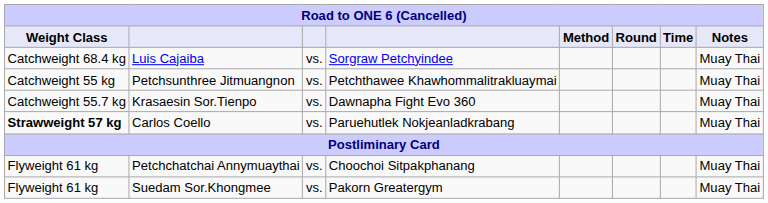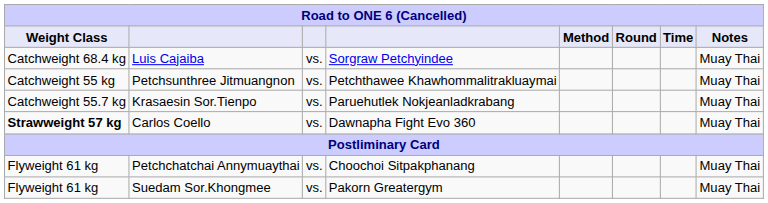 <table class="wikitable" style="font-size: 80%;">
 <tr>
 <th colspan="8" style="background-color: #ccf; color: #000080; text-align: center;"><strong>Road to ONE 6 (Cancelled)</strong></th>
 </tr>
 <tr>
 <th colspan="1" style="background-color: #E6E8FA; color: #000000; text-align: center;">Weight Class</th>
 <th colspan="1" style="background-color: #E6E8FA; color: #000000; text-align: center;"></th>
 <th colspan="1" style="background-color: #E6E8FA; color: #000000; text-align: center;"></th>
 <th colspan="1" style="background-color: #E6E8FA; color: #000000; text-align: center;"></th>
 <th colspan="1" style="background-color: #E6E8FA; color: #000000; text-align: center;">Method</th>
 <th colspan="1" style="background-color: #E6E8FA; color: #000000; text-align: center;">Round</th>
 <th colspan="1" style="background-color: #E6E8FA; color: #000000; text-align: center;">Time</th>
 <th colspan="1" style="background-color: #E6E8FA; color: #000000; text-align: center;">Notes</th>
 </tr>
 <tr>
 <td>Catchweight 68.4 kg</td>
 <td> <a href='#'>Luis Cajaiba</a></td>
 <td align=center>vs.</td>
 <td> <a href='#'>Sorgraw Petchyindee</a></td>
 <td></td>
 <td align=center></td>
 <td align=center></td>
 <td>Muay Thai</td>
 </tr>
 <tr>
 <td>Catchweight 55 kg</td>
 <td> Petchsunthree Jitmuangnon</td>
 <td align=center>vs.</td>
 <td> Petchthawee Khawhommalitrakluaymai</td>
 <td></td>
 <td align=center></td>
 <td align=center></td>
 <td>Muay Thai</td>
 </tr>
 <tr>
 <td>Catchweight 55.7 kg</td>
 <td> Krasaesin Sor.Tienpo</td>
 <td align=center>vs.</td>
-<td> Dawnapha Fight Evo 360</td>
+<td> Paruehutlek Nokjeanladkrabang</td>
 <td></td>
 <td align=center></td>
 <td align=center></td>
 <td>Muay Thai</td>
 </tr>
 <tr>
 <td><strong>Strawweight 57 kg</strong></td>
 <td> Carlos Coello</td>
 <td align=center>vs.</td>
-<td> Paruehutlek Nokjeanladkrabang</td>
+<td> Dawnapha Fight Evo 360</td>
 <td></td>
 <td align=center></td>
 <td align=center></td>
 <td>Muay Thai</td>
 </tr>
 <tr>
 <th colspan="8" style="background-color: #ccf; color: #000080; text-align: center;"><strong>Postliminary Card</strong></th>
 </tr>
 <tr>
 <td>Flyweight 61 kg</td>
 <td> Petchchatchai Annymuaythai</td>
 <td align=center>vs.</td>
 <td> Choochoi Sitpakphanang</td>
 <td></td>
 <td align=center></td>
 <td align=center></td>
 <td>Muay Thai</td>
 </tr>
 <tr>
 <td>Flyweight 61 kg</td>
 <td> Suedam Sor.Khongmee</td>
 <td align=center>vs.</td>
 <td> Pakorn Greatergym</td>
 <td></td>
 <td align=center></td>
 <td align=center></td>
 <td>Muay Thai</td>
 </tr>
 </table>
